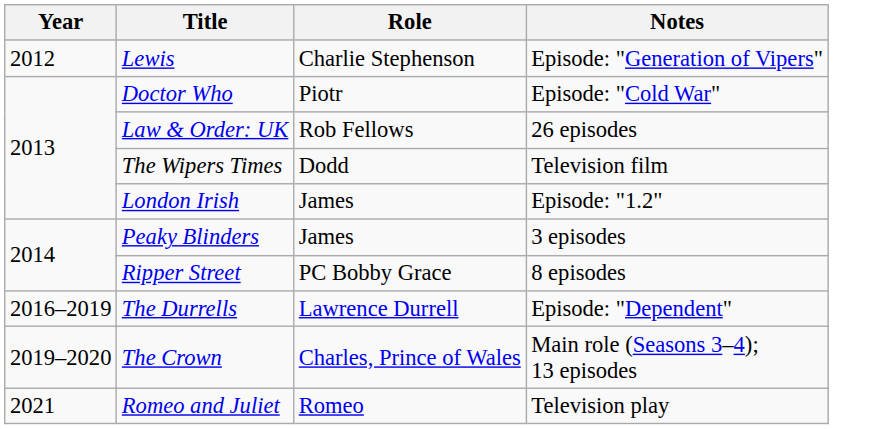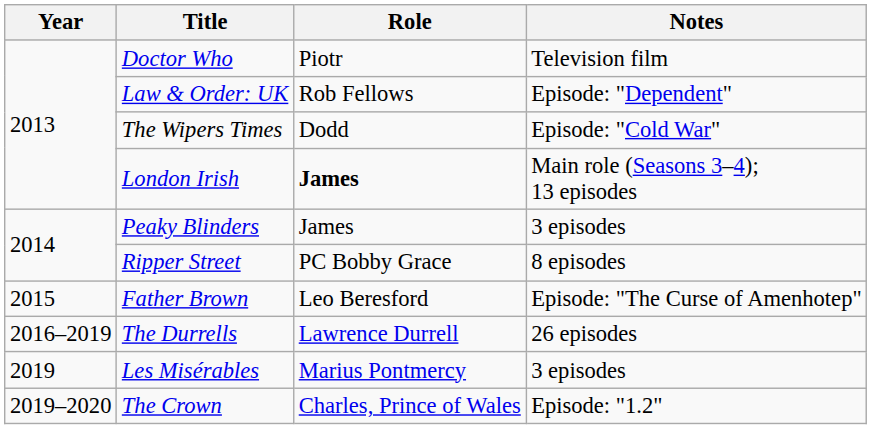 <table class="wikitable sortable">
 <tr>
 <th>Year</th>
 <th>Title</th>
 <th>Role</th>
 <th class="unsortable">Notes</th>
 </tr>
 <tr>
-<td>2012</td>
-<td><em><a href='#'>Lewis</a></em></td>
-<td>Charlie Stephenson</td>
-<td>Episode: "<a href='#'>Generation of Vipers</a>"</td>
-</tr>
-<tr>
 <td rowspan="4">2013</td>
 <td><em><a href='#'>Doctor Who</a></em></td>
 <td>Piotr</td>
-<td>Episode: "<a href='#'>Cold War</a>"</td>
+<td>Television film</td>
 </tr>
 <tr>
 <td><em><a href='#'>Law & Order: UK</a></em></td>
 <td>Rob Fellows</td>
-<td>26 episodes</td>
+<td>Episode: "<a href='#'>Dependent</a>"</td>
 </tr>
 <tr>
 <td><em>The Wipers Times</em></td>
 <td>Dodd</td>
-<td>Television film</td>
+<td>Episode: "<a href='#'>Cold War</a>"</td>
 </tr>
 <tr>
 <td><em><a href='#'>London Irish</a></em></td>
-<td>James</td>
-<td>Episode: "1.2"</td>
+<td><strong>James</strong></td>
+<td>Main role (<a href='#'>Seasons 3</a>–<a href='#'>4</a>);<br>13 episodes</td>
 </tr>
 <tr>
 <td rowspan="2">2014</td>
 <td><em><a href='#'>Peaky Blinders</a></em></td>
 <td>James</td>
 <td>3 episodes</td>
 </tr>
 <tr>
 <td><em><a href='#'>Ripper Street</a></em></td>
 <td>PC Bobby Grace</td>
 <td>8 episodes</td>
 </tr>
 <tr>
+<td>2015</td>
+<td><em><a href='#'>Father Brown</a></em></td>
+<td>Leo Beresford</td>
+<td>Episode: "The Curse of Amenhotep"</td>
+</tr>
+<tr>
 <td>2016–2019</td>
 <td><em><a href='#'>The Durrells</a></em></td>
 <td><a href='#'>Lawrence Durrell</a></td>
-<td>Episode: "<a href='#'>Dependent</a>"</td>
+<td>26 episodes</td>
+</tr>
+<tr>
+<td>2019</td>
+<td><em><a href='#'>Les Misérables</a></em></td>
+<td><a href='#'>Marius Pontmercy</a></td>
+<td>3 episodes</td>
 </tr>
 <tr>
 <td>2019–2020</td>
 <td><em><a href='#'>The Crown</a></em></td>
 <td><a href='#'>Charles, Prince of Wales</a></td>
-<td>Main role (<a href='#'>Seasons 3</a>–<a href='#'>4</a>);<br>13 episodes</td>
-</tr>
-<tr>
-<td>2021</td>
-<td><em><a href='#'>Romeo and Juliet</a></em></td>
-<td><a href='#'>Romeo</a></td>
-<td>Television play</td>
+<td>Episode: "1.2"</td>
 </tr>
 </table>
